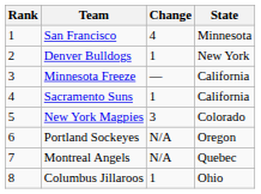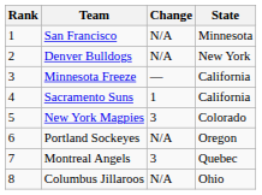 <table class="wikitable">
 <tr>
 <th><strong>Rank</strong></th>
 <th><strong>Team</strong></th>
 <th><strong>Change</strong></th>
 <th>State</th>
 </tr>
 <tr>
 <td>1</td>
 <td><a href='#'>San Francisco</a></td>
-<td> 4</td>
+<td>N/A</td>
 <td>Minnesota</td>
 </tr>
 <tr>
 <td>2</td>
 <td><a href='#'>Denver Bulldogs</a></td>
-<td> 1</td>
+<td>N/A</td>
 <td>New York</td>
 </tr>
 <tr>
 <td>3</td>
 <td><a href='#'>Minnesota Freeze</a></td>
 <td>—</td>
 <td>California</td>
 </tr>
 <tr>
 <td>4</td>
 <td><a href='#'>Sacramento Suns</a></td>
 <td> 1</td>
 <td>California</td>
 </tr>
 <tr>
 <td>5</td>
 <td><a href='#'>New York Magpies</a></td>
 <td> 3</td>
 <td>Colorado</td>
 </tr>
 <tr>
 <td>6</td>
 <td>Portland Sockeyes</td>
 <td>N/A</td>
 <td>Oregon</td>
 </tr>
 <tr>
 <td>7</td>
 <td>Montreal Angels</td>
-<td>N/A</td>
+<td> 3</td>
 <td>Quebec </td>
 </tr>
 <tr>
 <td>8</td>
 <td>Columbus Jillaroos</td>
-<td> 1</td>
+<td>N/A</td>
 <td>Ohio</td>
 </tr>
 </table>
